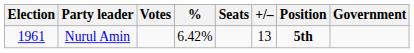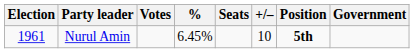 <table class=wikitable style=text-align:center>
 <tr>
 <th>Election</th>
 <th>Party leader</th>
 <th>Votes</th>
 <th>%</th>
 <th>Seats</th>
 <th>+/–</th>
 <th>Position</th>
 <th>Government</th>
 </tr>
 <tr>
 <td><a href='#'>1961</a></td>
 <td><a href='#'>Nurul Amin</a></td>
 <td></td>
-<td>6.42%</td>
+<td>6.45%</td>
 <td></td>
-<td> 13</td>
+<td> 10</td>
 <td><strong> 5th</strong></td>
 <td></td>
 </tr>
 </table>
